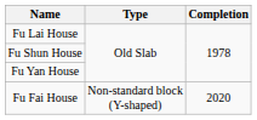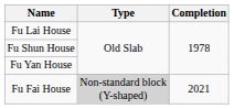 <table class="wikitable" style="text-align: center">
 <tr>
 <th>Name</th>
 <th>Type</th>
 <th>Completion</th>
 </tr>
 <tr>
 <td>Fu Lai House</td>
 <td rowspan="3">Old Slab</td>
 <td rowspan="3">1978</td>
 </tr>
 <tr>
 <td>Fu Shun House</td>
 </tr>
 <tr>
 <td>Fu Yan House</td>
 </tr>
 <tr>
 <td>Fu Fai House</td>
-<td>Non-standard block<br>(Y-shaped)</td>
-<td>2020</td>
+<td style="background: lightgrey;">Non-standard block<br>(Y-shaped)</td>
+<td>2021</td>
 </tr>
 </table>
